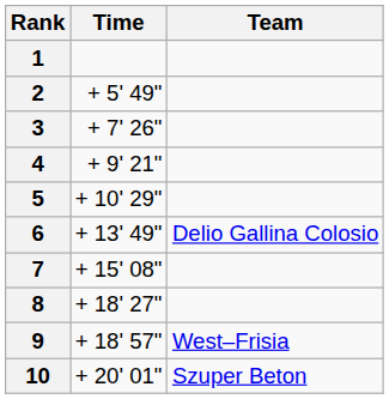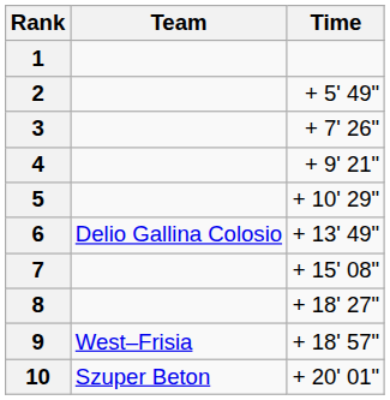 <table class="wikitable">
 <tr>
 <th scope="col">Rank</th>
+<th scope="col">Team</th>
 <th scope="col">Time</th>
-<th scope="col">Team</th>
 </tr>
 <tr>
 <th scope="row">1</th>
 <td></td>
 <td></td>
 </tr>
 <tr>
 <th scope="row">2</th>
+<td></td>
 <td align=right>+ 5' 49"</td>
-<td></td>
 </tr>
 <tr>
 <th scope="row">3</th>
+<td></td>
 <td align=right>+ 7' 26"</td>
-<td></td>
 </tr>
 <tr>
 <th scope="row">4</th>
+<td></td>
 <td align=right>+ 9' 21"</td>
-<td></td>
 </tr>
 <tr>
 <th scope="row">5</th>
+<td></td>
 <td align=right>+ 10' 29"</td>
-<td></td>
 </tr>
 <tr>
 <th scope="row">6</th>
+<td><a href='#'>Delio Gallina Colosio</a></td>
 <td align=right>+ 13' 49"</td>
-<td><a href='#'>Delio Gallina Colosio</a></td>
 </tr>
 <tr>
 <th scope="row">7</th>
+<td></td>
 <td align=right>+ 15' 08"</td>
-<td></td>
 </tr>
 <tr>
 <th scope="row">8</th>
+<td></td>
 <td align=right>+ 18' 27"</td>
-<td></td>
 </tr>
 <tr>
 <th scope="row">9</th>
+<td><a href='#'>West–Frisia</a></td>
 <td align=right>+ 18' 57"</td>
-<td><a href='#'>West–Frisia</a></td>
 </tr>
 <tr>
 <th scope="row">10</th>
+<td><a href='#'>Szuper Beton</a></td>
 <td align=right>+ 20' 01"</td>
-<td><a href='#'>Szuper Beton</a></td>
 </tr>
 </table>
